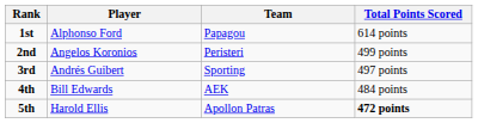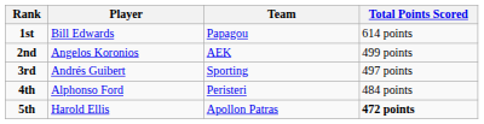 <table class="wikitable sortable">
 <tr>
 <th style="width:50px;">Rank</th>
 <th style="width:200px;">Player</th>
 <th style="width:200px;">Team</th>
 <th style="width:150px;"><a href='#'>Total Points Scored</a></th>
 </tr>
 <tr>
 <td style="text-align:center;"><strong>1st</strong></td>
-<td> <a href='#'>Alphonso Ford</a></td>
+<td> <a href='#'>Bill Edwards</a></td>
 <td><a href='#'>Papagou</a></td>
 <td>614 points</td>
 </tr>
 <tr>
 <td style="text-align:center;"><strong>2nd</strong></td>
 <td> <a href='#'>Angelos Koronios</a></td>
-<td><a href='#'>Peristeri</a></td>
+<td><a href='#'>AEK</a></td>
 <td>499 points</td>
 </tr>
 <tr>
 <td style="text-align:center;"><strong>3rd</strong></td>
 <td> <a href='#'>Andrés Guibert</a></td>
 <td><a href='#'>Sporting</a></td>
 <td>497 points</td>
 </tr>
 <tr>
 <td style="text-align:center;"><strong>4th</strong></td>
-<td> <a href='#'>Bill Edwards</a></td>
-<td><a href='#'>AEK</a></td>
+<td> <a href='#'>Alphonso Ford</a></td>
+<td><a href='#'>Peristeri</a></td>
 <td>484 points</td>
 </tr>
 <tr>
 <td style="text-align:center;"><strong>5th</strong></td>
 <td> <a href='#'>Harold Ellis</a></td>
 <td><a href='#'>Apollon Patras</a></td>
 <td><strong>472 points</strong></td>
 </tr>
 </table>
